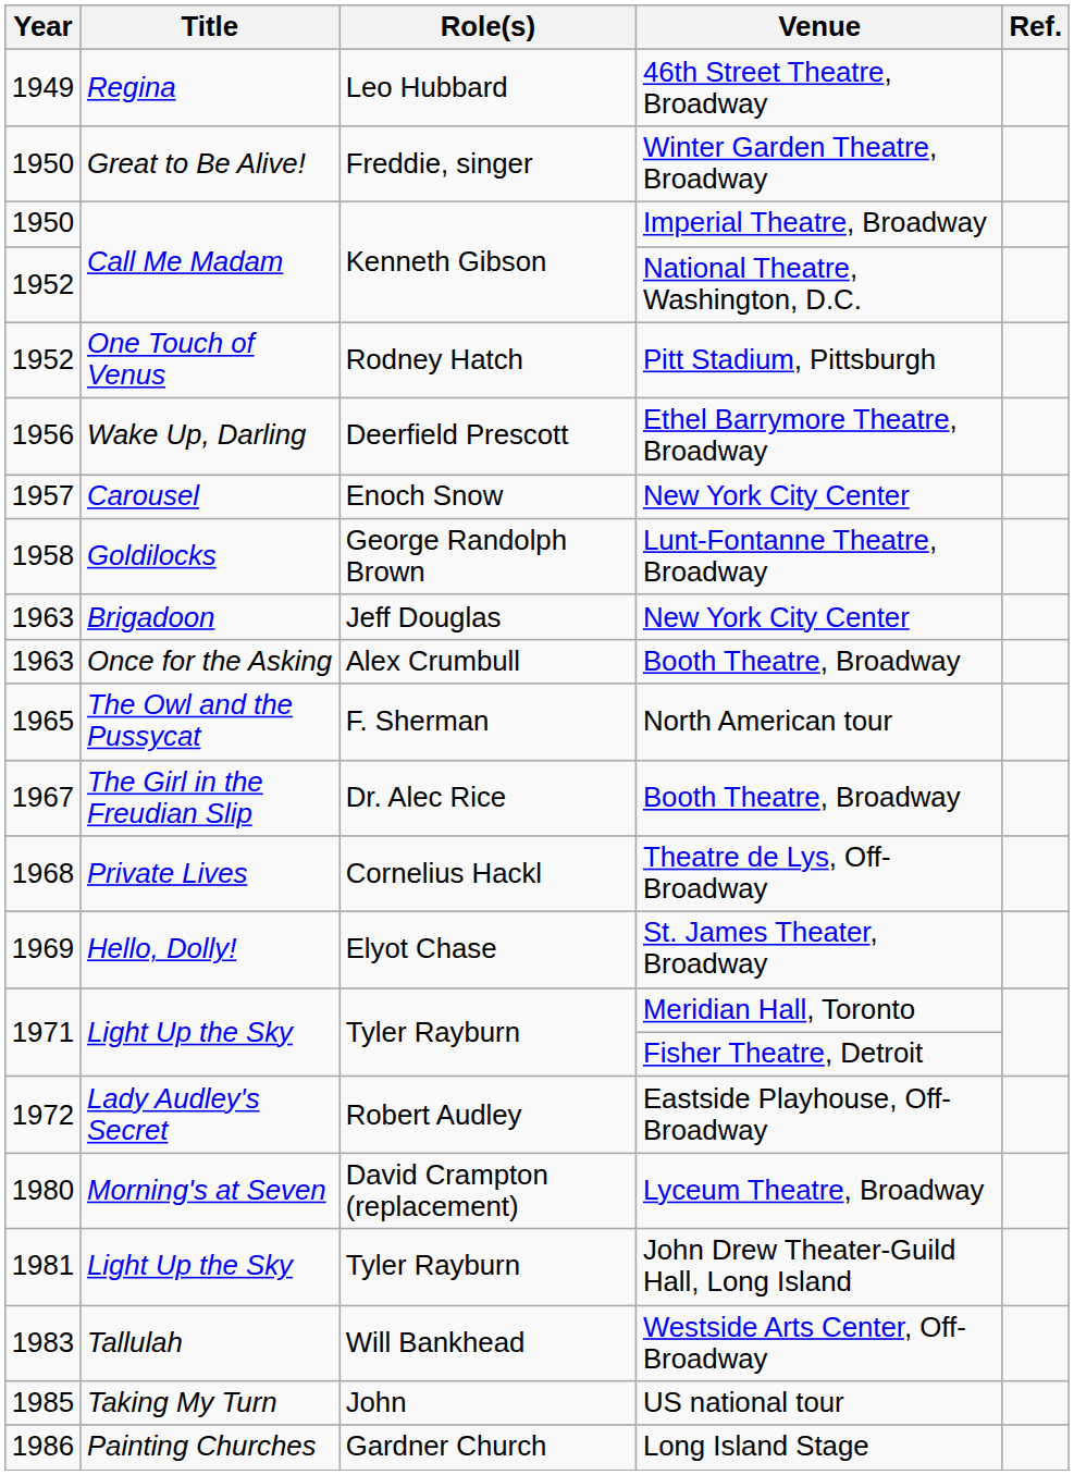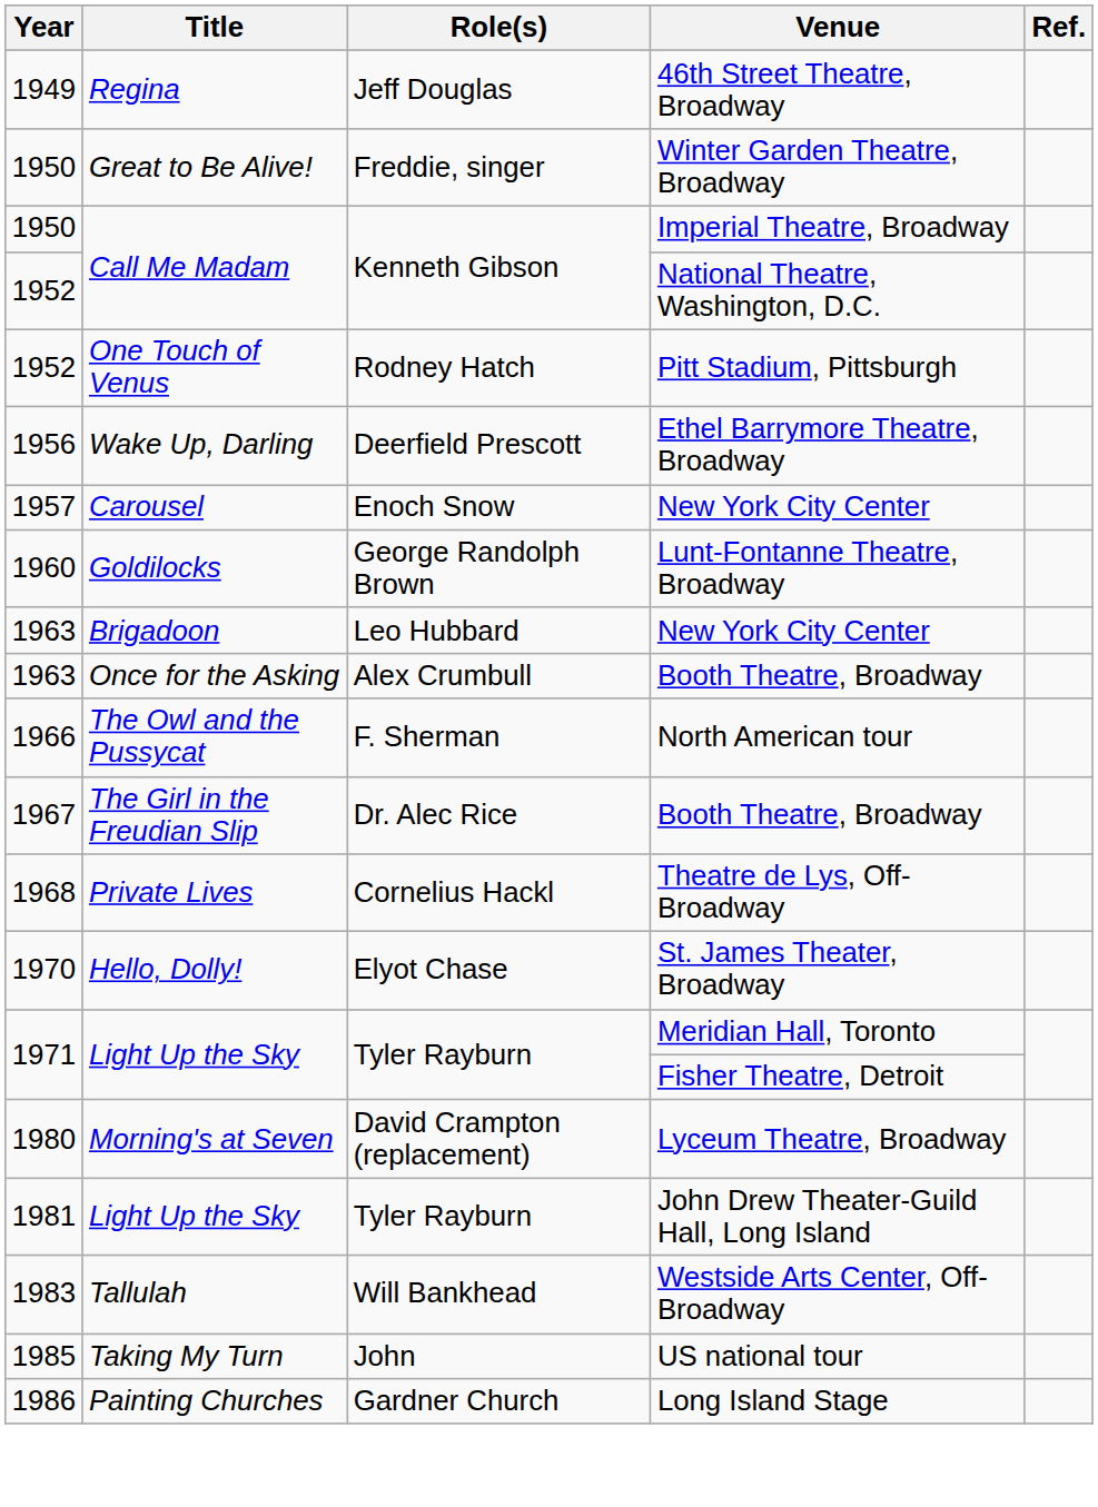 <table class="wikitable">
 <tr>
 <th>Year</th>
 <th>Title</th>
 <th>Role(s)</th>
 <th>Venue</th>
 <th>Ref.</th>
 </tr>
 <tr>
 <td>1949</td>
 <td><em><a href='#'>Regina</a></em></td>
-<td>Leo Hubbard</td>
+<td>Jeff Douglas</td>
 <td><a href='#'>46th Street Theatre</a>, Broadway</td>
 <td></td>
 </tr>
 <tr>
 <td>1950</td>
 <td><em>Great to Be Alive!</em></td>
 <td>Freddie, singer</td>
 <td><a href='#'>Winter Garden Theatre</a>, Broadway</td>
 <td></td>
 </tr>
 <tr>
 <td>1950</td>
 <td rowspan=2><em><a href='#'>Call Me Madam</a></em></td>
 <td rowspan=2>Kenneth Gibson</td>
 <td><a href='#'>Imperial Theatre</a>, Broadway</td>
 <td></td>
 </tr>
 <tr>
 <td>1952</td>
 <td><a href='#'>National Theatre</a>, Washington, D.C.</td>
 <td></td>
 </tr>
 <tr>
 <td>1952</td>
 <td><em><a href='#'>One Touch of Venus</a></em></td>
 <td>Rodney Hatch</td>
 <td><a href='#'>Pitt Stadium</a>, Pittsburgh</td>
 <td></td>
 </tr>
 <tr>
 <td>1956</td>
 <td><em>Wake Up, Darling</em></td>
 <td>Deerfield Prescott</td>
 <td><a href='#'>Ethel Barrymore Theatre</a>, Broadway</td>
 <td></td>
 </tr>
 <tr>
 <td>1957</td>
 <td><em><a href='#'>Carousel</a></em></td>
 <td>Enoch Snow</td>
 <td><a href='#'>New York City Center</a></td>
 <td></td>
 </tr>
 <tr>
-<td>1958</td>
+<td>1960</td>
 <td><em><a href='#'>Goldilocks</a></em></td>
 <td>George Randolph Brown</td>
 <td><a href='#'>Lunt-Fontanne Theatre</a>, Broadway</td>
 <td></td>
 </tr>
 <tr>
 <td>1963</td>
 <td><em><a href='#'>Brigadoon</a></em></td>
-<td>Jeff Douglas</td>
+<td>Leo Hubbard</td>
 <td><a href='#'>New York City Center</a></td>
 <td></td>
 </tr>
 <tr>
 <td>1963</td>
 <td><em>Once for the Asking</em></td>
 <td>Alex Crumbull</td>
 <td><a href='#'>Booth Theatre</a>, Broadway</td>
 <td></td>
 </tr>
 <tr>
-<td>1965</td>
+<td>1966</td>
 <td><em><a href='#'>The Owl and the Pussycat</a></em></td>
 <td>F. Sherman</td>
 <td>North American tour</td>
 <td></td>
 </tr>
 <tr>
 <td>1967</td>
 <td><em><a href='#'>The Girl in the Freudian Slip</a></em></td>
 <td>Dr. Alec Rice</td>
 <td><a href='#'>Booth Theatre</a>, Broadway</td>
 <td></td>
 </tr>
 <tr>
 <td>1968</td>
 <td><em><a href='#'>Private Lives</a></em></td>
 <td>Cornelius Hackl</td>
 <td><a href='#'>Theatre de Lys</a>, Off-Broadway</td>
 <td></td>
 </tr>
 <tr>
-<td>1969</td>
+<td>1970</td>
 <td><em><a href='#'>Hello, Dolly!</a></em></td>
 <td>Elyot Chase</td>
 <td><a href='#'>St. James Theater</a>, Broadway</td>
 <td></td>
 </tr>
 <tr>
 <td rowspan=2>1971</td>
 <td rowspan=2><em><a href='#'>Light Up the Sky</a></em></td>
 <td rowspan=2>Tyler Rayburn</td>
 <td><a href='#'>Meridian Hall</a>, Toronto</td>
 <td rowspan=2></td>
 </tr>
 <tr>
 <td><a href='#'>Fisher Theatre</a>, Detroit</td>
-</tr>
-<tr>
-<td>1972</td>
-<td><em><a href='#'>Lady Audley's Secret</a></em></td>
-<td>Robert Audley</td>
-<td>Eastside Playhouse, Off-Broadway</td>
-<td></td>
 </tr>
 <tr>
 <td>1980</td>
 <td><em><a href='#'>Morning's at Seven</a></em></td>
 <td>David Crampton (replacement)</td>
 <td><a href='#'>Lyceum Theatre</a>, Broadway</td>
 <td></td>
 </tr>
 <tr>
 <td>1981</td>
 <td><em><a href='#'>Light Up the Sky</a></em></td>
 <td>Tyler Rayburn</td>
 <td>John Drew Theater-Guild Hall, Long Island</td>
 <td></td>
 </tr>
 <tr>
 <td>1983</td>
 <td><em>Tallulah</em></td>
 <td>Will Bankhead</td>
 <td><a href='#'>Westside Arts Center</a>, Off-Broadway</td>
 <td></td>
 </tr>
 <tr>
 <td>1985</td>
 <td><em>Taking My Turn</em></td>
 <td>John</td>
 <td>US national tour</td>
 <td></td>
 </tr>
 <tr>
 <td>1986</td>
 <td><em>Painting Churches</em></td>
 <td>Gardner Church</td>
 <td>Long Island Stage</td>
 <td></td>
 </tr>
 </table>
